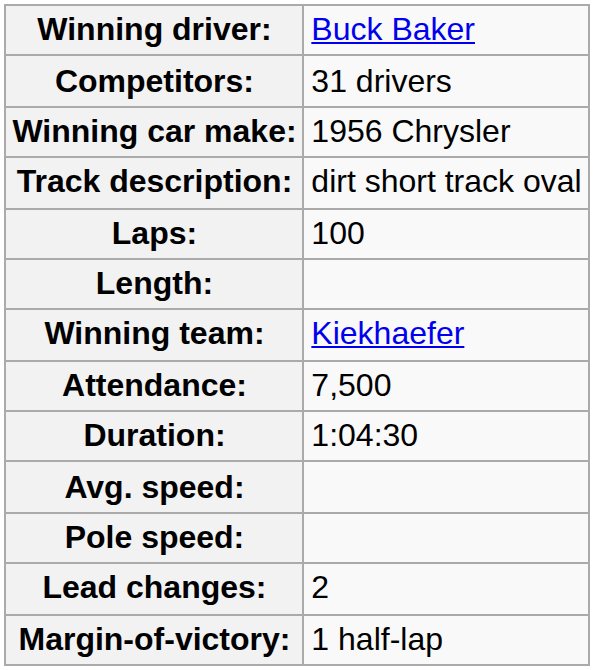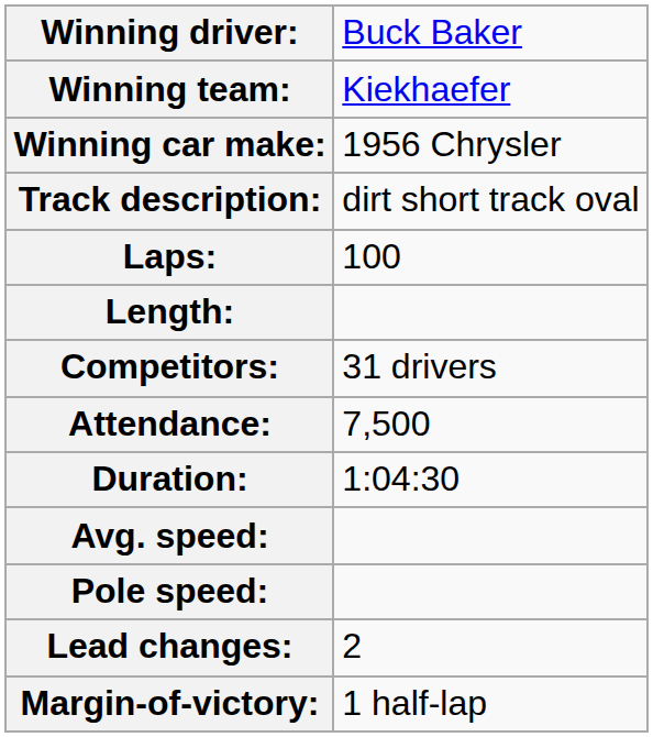 <table class="wikitable" style=text-align:left>
 <tr>
 <th>Winning driver:</th>
 <td><a href='#'>Buck Baker</a></td>
 </tr>
 <tr>
-<th>Competitors:</th>
-<td>31 drivers</td>
+<th>Winning team:</th>
+<td><a href='#'>Kiekhaefer</a></td>
 </tr>
 <tr>
 <th>Winning car make:</th>
 <td>1956 Chrysler</td>
 </tr>
 <tr>
 <th>Track description:</th>
 <td> dirt short track oval</td>
 </tr>
 <tr>
 <th>Laps:</th>
 <td>100</td>
 </tr>
 <tr>
 <th>Length:</th>
 <td></td>
 </tr>
 <tr>
-<th>Winning team:</th>
-<td><a href='#'>Kiekhaefer</a></td>
+<th>Competitors:</th>
+<td>31 drivers</td>
 </tr>
 <tr>
 <th>Attendance:</th>
 <td>7,500</td>
 </tr>
 <tr>
 <th>Duration:</th>
 <td>1:04:30</td>
 </tr>
 <tr>
 <th>Avg. speed:</th>
 <td></td>
 </tr>
 <tr>
 <th>Pole speed:</th>
 <td></td>
 </tr>
 <tr>
 <th>Lead changes:</th>
 <td>2</td>
 </tr>
 <tr>
 <th>Margin-of-victory:</th>
 <td>1 half-lap</td>
 </tr>
 </table>
